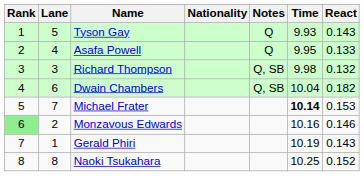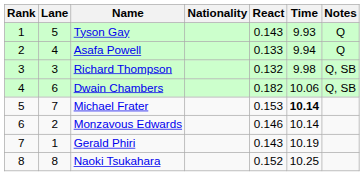 <table class="wikitable sortable" style="text-align:center">
 <tr>
 <th>Rank</th>
 <th>Lane</th>
 <th>Name</th>
 <th>Nationality</th>
+<th>React</th>
+<th>Time</th>
 <th>Notes</th>
-<th>Time</th>
-<th>React</th>
 </tr>
 <tr bgcolor=ccffcc>
 <td>1</td>
 <td>5</td>
 <td align="left"><a href='#'>Tyson Gay</a></td>
 <td align=left></td>
+<td>0.143</td>
+<td>9.93</td>
 <td>Q</td>
-<td>9.93</td>
-<td>0.143</td>
 </tr>
 <tr bgcolor=ccffcc>
 <td>2</td>
 <td>4</td>
 <td align="left"><a href='#'>Asafa Powell</a></td>
 <td align=left></td>
+<td>0.133</td>
+<td>9.94</td>
 <td>Q</td>
-<td>9.95</td>
-<td>0.133</td>
 </tr>
 <tr bgcolor=ccffcc>
 <td>3</td>
 <td>3</td>
 <td align="left"><a href='#'>Richard Thompson</a></td>
 <td align=left></td>
+<td>0.132</td>
+<td>9.98</td>
 <td>Q, SB</td>
-<td>9.98</td>
-<td>0.132</td>
 </tr>
 <tr bgcolor=ccffcc>
 <td>4</td>
 <td>6</td>
 <td align="left"><a href='#'>Dwain Chambers</a></td>
 <td align=left></td>
+<td>0.182</td>
+<td>10.06</td>
 <td>Q, SB</td>
-<td>10.04</td>
-<td>0.182</td>
 </tr>
 <tr>
 <td>5</td>
 <td>7</td>
 <td align="left"><a href='#'>Michael Frater</a></td>
 <td align=left></td>
+<td>0.153</td>
+<td><strong>10.14</strong></td>
 <td></td>
-<td><strong>10.14</strong></td>
-<td>0.153</td>
 </tr>
 <tr>
-<td style="background: lightgreen;">6</td>
+<td>6</td>
 <td>2</td>
 <td align="left"><a href='#'>Monzavous Edwards</a></td>
 <td align=left></td>
+<td>0.146</td>
+<td>10.14</td>
 <td></td>
-<td>10.16</td>
-<td>0.146</td>
 </tr>
 <tr>
 <td>7</td>
 <td>1</td>
 <td align="left"><a href='#'>Gerald Phiri</a></td>
 <td align=left></td>
+<td>0.143</td>
+<td>10.19</td>
 <td></td>
-<td>10.19</td>
-<td>0.143</td>
 </tr>
 <tr>
 <td>8</td>
 <td>8</td>
 <td align="left"><a href='#'>Naoki Tsukahara</a></td>
 <td align=left></td>
+<td>0.152</td>
+<td>10.25</td>
 <td></td>
-<td>10.25</td>
-<td>0.152</td>
 </tr>
 </table>
